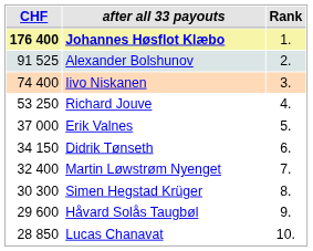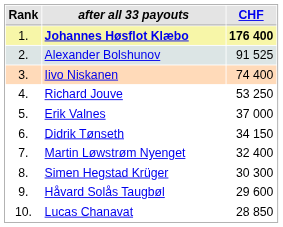 <table cellspacing="1" cellpadding="3" style="border:1px solid #AAAAAA;font-size:86%">
 <tr style="background-color: #E4E4E4;">
+<th style="border-bottom:1px solid #AAAAAA; width: 10px;">Rank</th>
+<th style="border-bottom:1px solid #AAAAAA; width: 200px;"><em>after all 33 payouts</em></th>
 <th style="border-bottom:1px solid #AAAAAA; width: 50px;"><a href='#'>CHF</a></th>
-<th style="border-bottom:1px solid #AAAAAA; width: 200px;"><em>after all 33 payouts</em></th>
-<th style="border-bottom:1px solid #AAAAAA; width: 10px;">Rank</th>
 </tr>
 <tr style="background:#f7f6a8;">
+<td align=center>1.</td>
+<td> <strong><a href='#'>Johannes Høsflot Klæbo</a></strong></td>
 <td align=right><strong>176 400</strong></td>
-<td> <strong><a href='#'>Johannes Høsflot Klæbo</a></strong></td>
-<td align=center>1.</td>
 </tr>
 <tr style="background:#dce5e5;">
+<td align=center>2.</td>
+<td> <a href='#'>Alexander Bolshunov</a></td>
 <td align=right>91 525</td>
-<td> <a href='#'>Alexander Bolshunov</a></td>
-<td align=center>2.</td>
 </tr>
 <tr style="background:#ffdab9;">
+<td align=center>3.</td>
+<td> <a href='#'>Iivo Niskanen</a></td>
 <td align=right>74 400</td>
-<td> <a href='#'>Iivo Niskanen</a></td>
-<td align=center>3.</td>
 </tr>
 <tr>
+<td align=center>4.</td>
+<td> <a href='#'>Richard Jouve</a></td>
 <td align=right>53 250</td>
-<td> <a href='#'>Richard Jouve</a></td>
-<td align=center>4.</td>
 </tr>
 <tr>
+<td align=center>5.</td>
+<td> <a href='#'>Erik Valnes</a></td>
 <td align=right>37 000</td>
-<td> <a href='#'>Erik Valnes</a></td>
-<td align=center>5.</td>
 </tr>
 <tr>
+<td align=center>6.</td>
+<td> <a href='#'>Didrik Tønseth</a></td>
 <td align=right>34 150</td>
-<td> <a href='#'>Didrik Tønseth</a></td>
-<td align=center>6.</td>
 </tr>
 <tr>
+<td align=center>7.</td>
+<td> <a href='#'>Martin Løwstrøm Nyenget</a></td>
 <td align=right>32 400</td>
-<td> <a href='#'>Martin Løwstrøm Nyenget</a></td>
-<td align=center>7.</td>
 </tr>
 <tr>
+<td align=center>8.</td>
+<td> <a href='#'>Simen Hegstad Krüger</a></td>
 <td align=right>30 300</td>
-<td> <a href='#'>Simen Hegstad Krüger</a></td>
-<td align=center>8.</td>
 </tr>
 <tr>
+<td align=center>9.</td>
+<td> <a href='#'>Håvard Solås Taugbøl</a></td>
 <td align=right>29 600</td>
-<td> <a href='#'>Håvard Solås Taugbøl</a></td>
-<td align=center>9.</td>
 </tr>
 <tr>
+<td align=center>10.</td>
+<td> <a href='#'>Lucas Chanavat</a></td>
 <td align=right>28 850</td>
-<td> <a href='#'>Lucas Chanavat</a></td>
-<td align=center>10.</td>
 </tr>
 </table>
